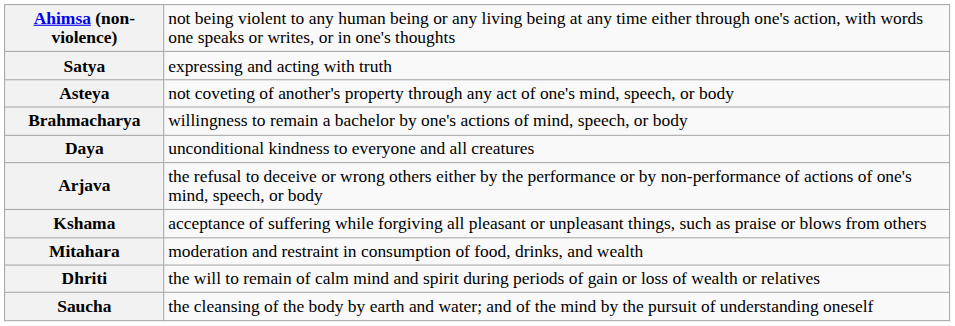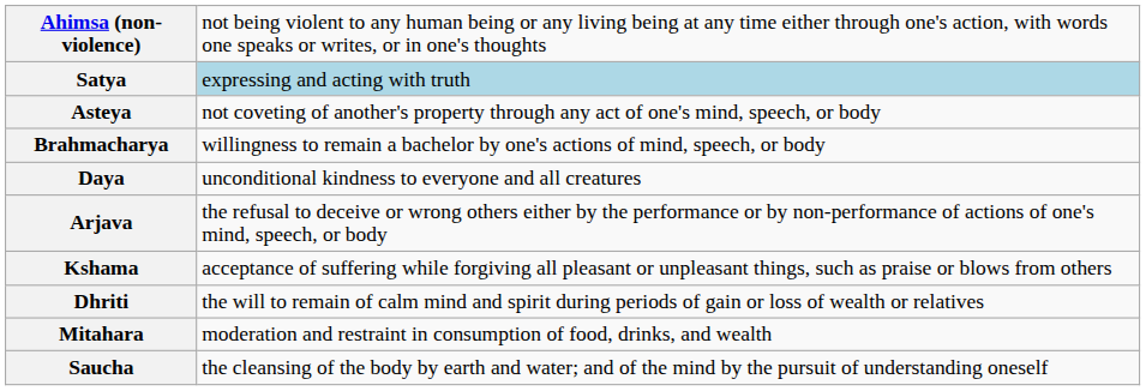 <table class="wikitable">
 <tr>
 <th><a href='#'>Ahimsa</a> (non-violence)</th>
 <td>not being violent to any human being or any living being at any time either through one's action, with words one speaks or writes, or in one's thoughts</td>
 </tr>
 <tr>
 <th>Satya</th>
-<td>expressing and acting with truth</td>
+<td style="background: lightblue;">expressing and acting with truth</td>
 </tr>
 <tr>
 <th>Asteya</th>
 <td>not coveting of another's property through any act of one's mind, speech, or body</td>
 </tr>
 <tr>
 <th>Brahmacharya</th>
 <td>willingness to remain a bachelor by one's actions of mind, speech, or body</td>
 </tr>
 <tr>
 <th>Daya</th>
 <td>unconditional kindness to everyone and all creatures</td>
 </tr>
 <tr>
 <th>Arjava</th>
 <td>the refusal to deceive or wrong others either by the performance or by non-performance of actions of one's mind, speech, or body</td>
 </tr>
 <tr>
 <th>Kshama</th>
 <td>acceptance of suffering while forgiving all pleasant or unpleasant things, such as praise or blows from others</td>
 </tr>
 <tr>
+<th>Dhriti</th>
+<td>the will to remain of calm mind and spirit during periods of gain or loss of wealth or relatives</td>
+</tr>
+<tr>
 <th>Mitahara</th>
 <td>moderation and restraint in consumption of food, drinks, and wealth</td>
-</tr>
-<tr>
-<th>Dhriti</th>
-<td>the will to remain of calm mind and spirit during periods of gain or loss of wealth or relatives</td>
 </tr>
 <tr>
 <th>Saucha</th>
 <td>the cleansing of the body by earth and water; and of the mind by the pursuit of understanding oneself</td>
 </tr>
 </table>
